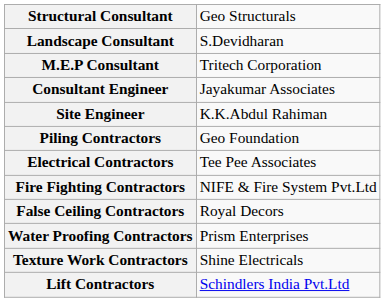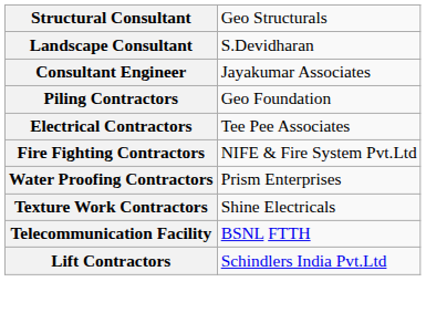 <table class="wikitable" border="1">
 <tr>
 <th>Structural Consultant</th>
 <td>Geo Structurals</td>
 </tr>
 <tr>
 <th>Landscape Consultant</th>
 <td>S.Devidharan</td>
 </tr>
 <tr>
-<th>M.E.P Consultant</th>
-<td>Tritech Corporation</td>
-</tr>
-<tr>
 <th>Consultant Engineer</th>
 <td>Jayakumar Associates</td>
-</tr>
-<tr>
-<th>Site Engineer</th>
-<td>K.K.Abdul Rahiman</td>
 </tr>
 <tr>
 <th>Piling Contractors</th>
 <td>Geo Foundation</td>
 </tr>
 <tr>
 <th>Electrical Contractors</th>
 <td>Tee Pee Associates</td>
 </tr>
 <tr>
 <th>Fire Fighting Contractors</th>
 <td>NIFE & Fire System Pvt.Ltd</td>
 </tr>
 <tr>
-<th>False Ceiling Contractors</th>
-<td>Royal Decors</td>
-</tr>
-<tr>
 <th>Water Proofing Contractors</th>
 <td>Prism Enterprises</td>
 </tr>
 <tr>
 <th>Texture Work Contractors</th>
 <td>Shine Electricals</td>
 </tr>
 <tr>
+<th>Telecommunication Facility</th>
+<td><a href='#'>BSNL</a> <a href='#'>FTTH</a></td>
+</tr>
+<tr>
 <th>Lift Contractors</th>
 <td><a href='#'>Schindlers India Pvt.Ltd</a></td>
 </tr>
 </table>
